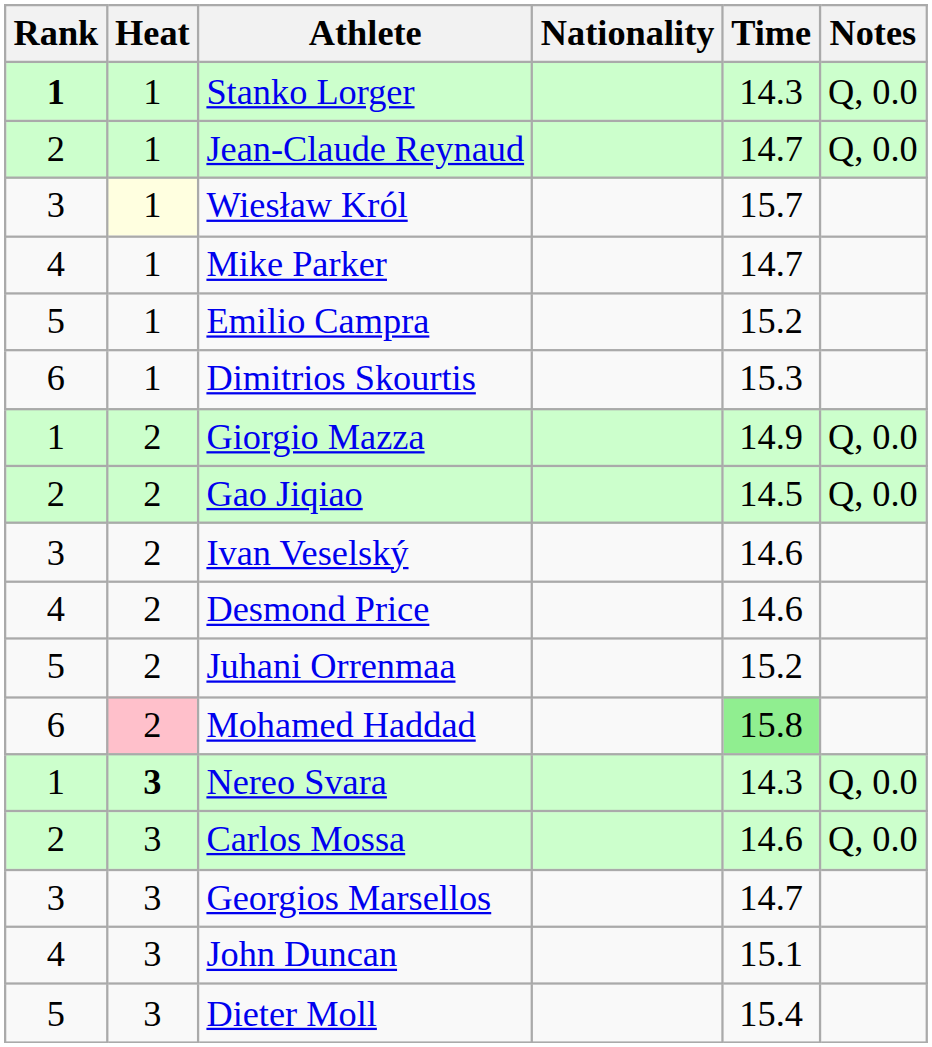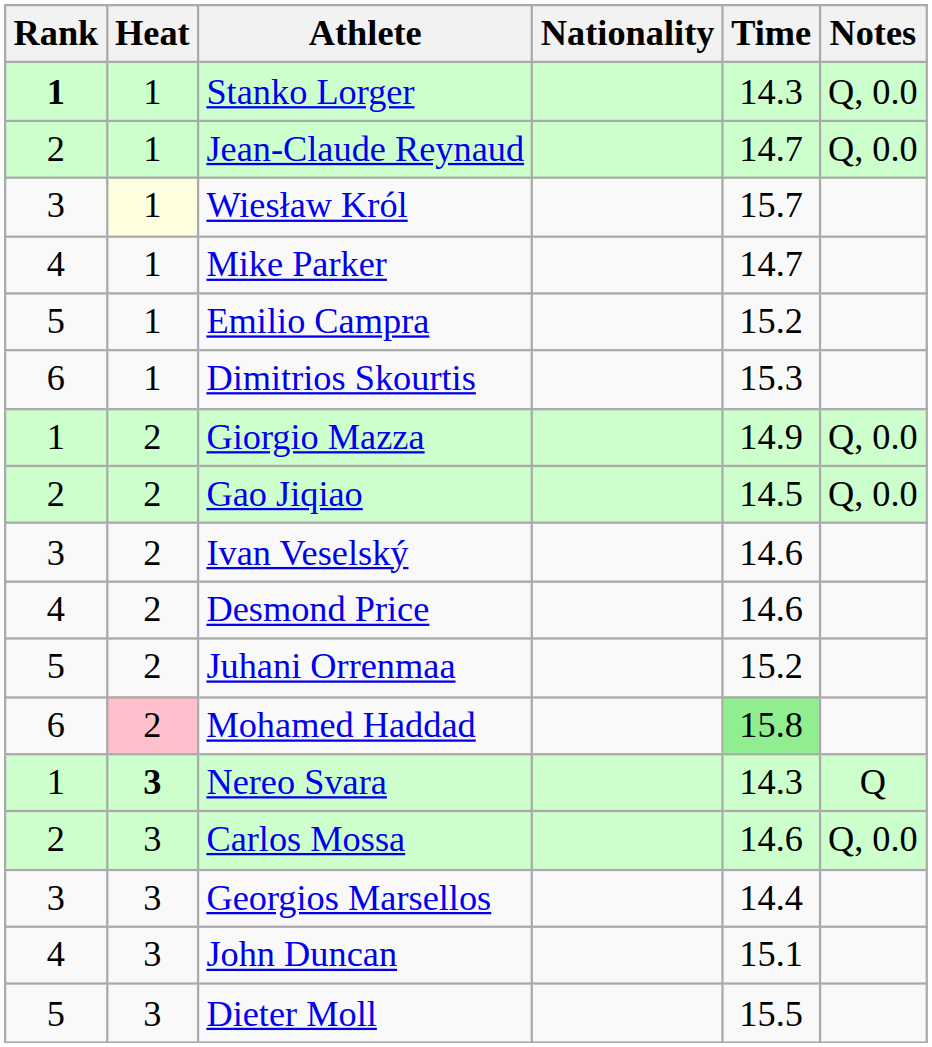 <table class="wikitable sortable" style="text-align:center">
 <tr>
 <th>Rank</th>
 <th>Heat</th>
 <th>Athlete</th>
 <th>Nationality</th>
 <th>Time</th>
 <th>Notes</th>
 </tr>
 <tr bgcolor=ccffcc>
 <td><strong>1</strong></td>
 <td>1</td>
 <td align=left><a href='#'>Stanko Lorger</a></td>
 <td align=left></td>
 <td>14.3</td>
 <td>Q, 0.0</td>
 </tr>
 <tr bgcolor=ccffcc>
 <td>2</td>
 <td>1</td>
 <td align=left><a href='#'>Jean-Claude Reynaud</a></td>
 <td align=left></td>
 <td>14.7</td>
 <td>Q, 0.0</td>
 </tr>
 <tr>
 <td>3</td>
 <td style="background: lightyellow;">1</td>
 <td align=left><a href='#'>Wiesław Król</a></td>
 <td align=left></td>
 <td>15.7</td>
 <td></td>
 </tr>
 <tr>
 <td>4</td>
 <td>1</td>
 <td align=left><a href='#'>Mike Parker</a></td>
 <td align=left></td>
 <td>14.7</td>
 <td></td>
 </tr>
 <tr>
 <td>5</td>
 <td>1</td>
 <td align=left><a href='#'>Emilio Campra</a></td>
 <td align=left></td>
 <td>15.2</td>
 <td></td>
 </tr>
 <tr>
 <td>6</td>
 <td>1</td>
 <td align=left><a href='#'>Dimitrios Skourtis</a></td>
 <td align=left></td>
 <td>15.3</td>
 <td></td>
 </tr>
 <tr bgcolor=ccffcc>
 <td>1</td>
 <td>2</td>
 <td align=left><a href='#'>Giorgio Mazza</a></td>
 <td align=left></td>
 <td>14.9</td>
 <td>Q, 0.0</td>
 </tr>
 <tr bgcolor=ccffcc>
 <td>2</td>
 <td>2</td>
 <td align=left><a href='#'>Gao Jiqiao</a></td>
 <td align=left></td>
 <td>14.5</td>
 <td>Q, 0.0</td>
 </tr>
 <tr>
 <td>3</td>
 <td>2</td>
 <td align=left><a href='#'>Ivan Veselský</a></td>
 <td align=left></td>
 <td>14.6</td>
 <td></td>
 </tr>
 <tr>
 <td>4</td>
 <td>2</td>
 <td align=left><a href='#'>Desmond Price</a></td>
 <td align=left></td>
 <td>14.6</td>
 <td></td>
 </tr>
 <tr>
 <td>5</td>
 <td>2</td>
 <td align=left><a href='#'>Juhani Orrenmaa</a></td>
 <td align=left></td>
 <td>15.2</td>
 <td></td>
 </tr>
 <tr>
 <td>6</td>
 <td style="background: pink;">2</td>
 <td align=left><a href='#'>Mohamed Haddad</a></td>
 <td align=left></td>
 <td style="background: lightgreen;">15.8</td>
 <td></td>
 </tr>
 <tr bgcolor=ccffcc>
 <td>1</td>
 <td><strong>3</strong></td>
 <td align=left><a href='#'>Nereo Svara</a></td>
 <td align=left></td>
 <td>14.3</td>
-<td>Q, 0.0</td>
+<td>Q</td>
 </tr>
 <tr bgcolor=ccffcc>
 <td>2</td>
 <td>3</td>
 <td align=left><a href='#'>Carlos Mossa</a></td>
 <td align=left></td>
 <td>14.6</td>
 <td>Q, 0.0</td>
 </tr>
 <tr>
 <td>3</td>
 <td>3</td>
 <td align=left><a href='#'>Georgios Marsellos</a></td>
 <td align=left></td>
-<td>14.7</td>
+<td>14.4</td>
 <td></td>
 </tr>
 <tr>
 <td>4</td>
 <td>3</td>
 <td align=left><a href='#'>John Duncan</a></td>
 <td align=left></td>
 <td>15.1</td>
 <td></td>
 </tr>
 <tr>
 <td>5</td>
 <td>3</td>
 <td align=left><a href='#'>Dieter Moll</a></td>
 <td align=left></td>
-<td>15.4</td>
+<td>15.5</td>
 <td></td>
 </tr>
 </table>
